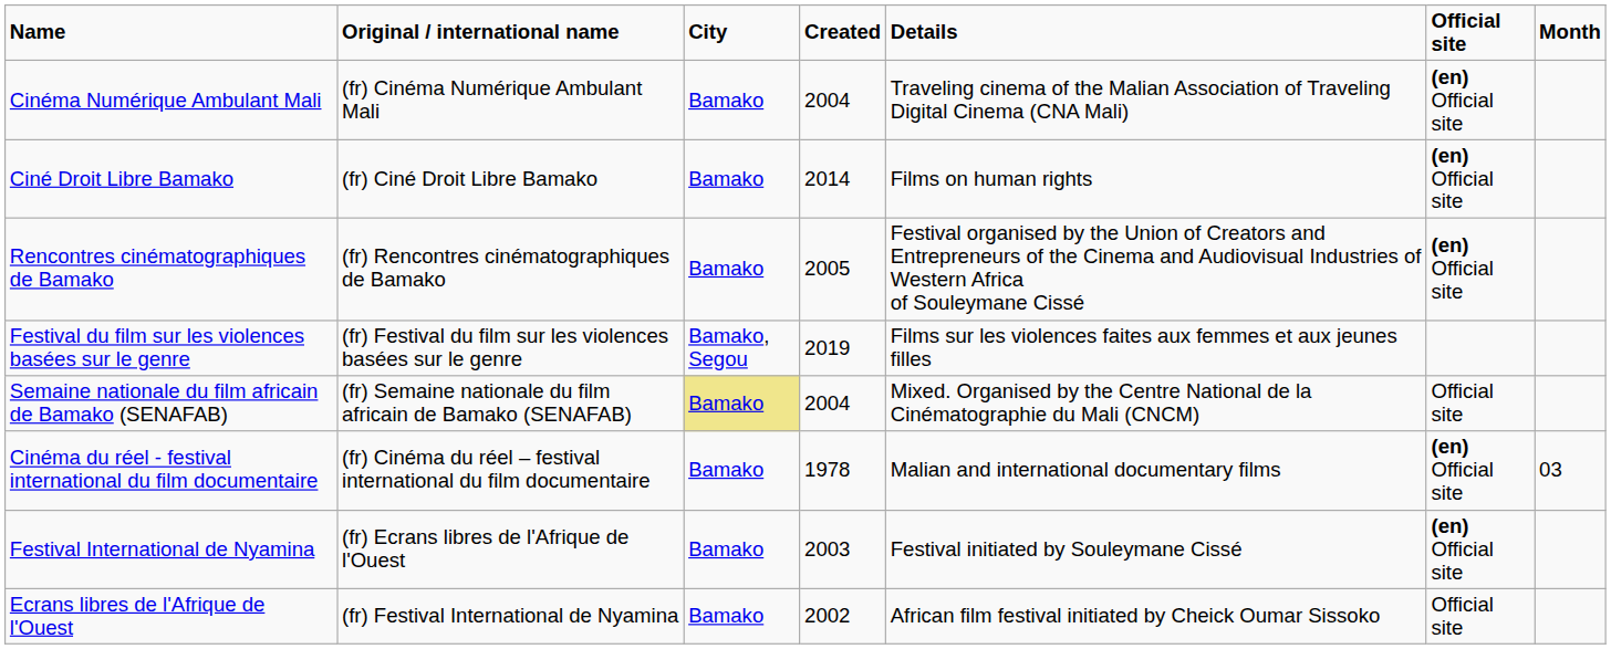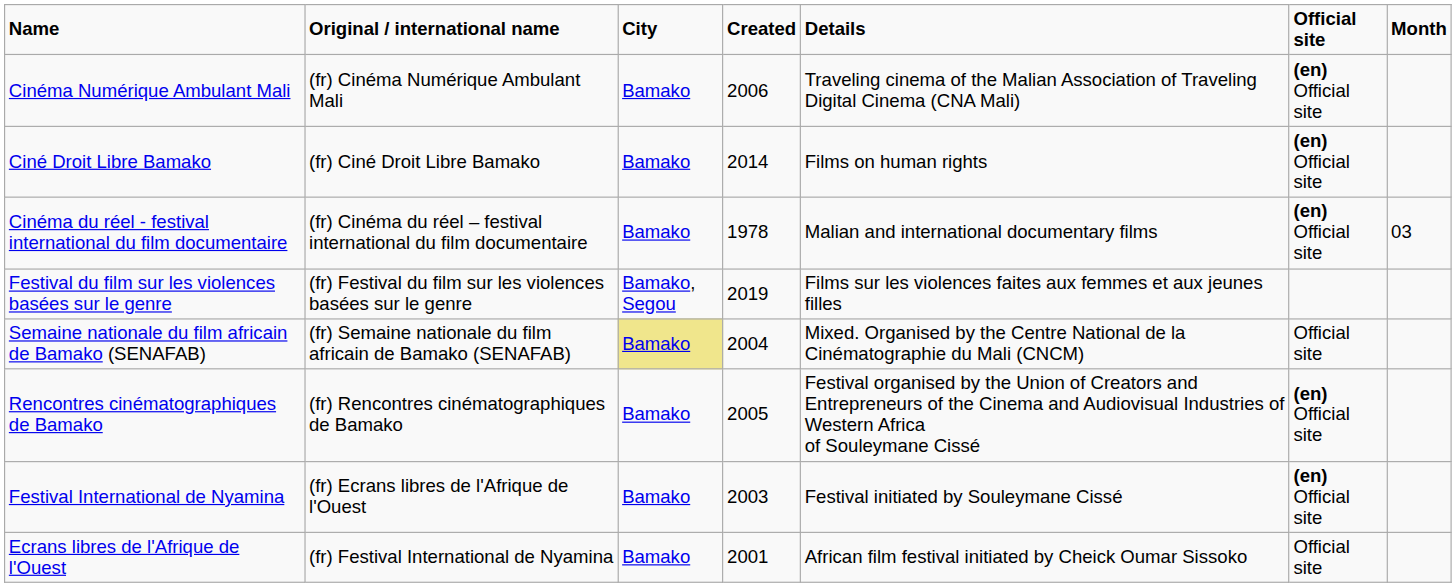 <table class="wikitable">
 <tr>
 <td><strong>Name</strong></td>
 <td><strong>Original / international name</strong></td>
 <td><strong>City</strong></td>
 <td><strong>Created</strong></td>
 <td><strong>Details</strong></td>
 <td><strong>Official site</strong></td>
 <td><strong>Month</strong></td>
 </tr>
 <tr>
 <td><a href='#'>Cinéma Numérique Ambulant Mali</a></td>
 <td>(fr) Cinéma Numérique Ambulant Mali</td>
 <td><a href='#'>Bamako</a></td>
-<td>2004</td>
+<td>2006</td>
 <td>Traveling cinema of the Malian Association of Traveling Digital Cinema (CNA Mali)</td>
 <td><strong>(en)</strong> Official site</td>
 <td></td>
 </tr>
 <tr>
 <td><a href='#'>Ciné Droit Libre Bamako</a></td>
 <td>(fr) Ciné Droit Libre Bamako</td>
 <td><a href='#'>Bamako</a></td>
 <td>2014</td>
 <td>Films on human rights</td>
 <td><strong>(en)</strong> Official site</td>
 <td></td>
 </tr>
 <tr>
-<td><a href='#'>Rencontres cinématographiques de Bamako</a></td>
-<td>(fr) Rencontres cinématographiques de Bamako</td>
+<td><a href='#'>Cinéma du réel - festival international du film documentaire</a></td>
+<td>(fr) Cinéma du réel – festival international du film documentaire</td>
 <td><a href='#'>Bamako</a></td>
-<td>2005</td>
-<td>Festival organised by the Union of Creators and Entrepreneurs of the Cinema and Audiovisual Industries of Western Africa<br>of Souleymane Cissé</td>
+<td>1978</td>
+<td>Malian and international documentary films</td>
 <td><strong>(en)</strong> Official site</td>
-<td></td>
+<td>03</td>
 </tr>
 <tr>
 <td><a href='#'>Festival du film sur les violences basées sur le genre</a></td>
 <td>(fr) Festival du film sur les violences basées sur le genre</td>
 <td><a href='#'>Bamako</a>, <a href='#'>Segou</a></td>
 <td>2019</td>
 <td>Films sur les violences faites aux femmes et aux jeunes filles</td>
 <td></td>
 <td></td>
 </tr>
 <tr>
 <td><a href='#'>Semaine nationale du film africain de Bamako</a> (SENAFAB)</td>
 <td>(fr) Semaine nationale du film africain de Bamako (SENAFAB)</td>
 <td style="background: khaki;"><a href='#'>Bamako</a></td>
 <td>2004</td>
 <td>Mixed. Organised by the Centre National de la Cinématographie du Mali (CNCM)</td>
 <td>Official site</td>
 <td></td>
 </tr>
 <tr>
-<td><a href='#'>Cinéma du réel - festival international du film documentaire</a></td>
-<td>(fr) Cinéma du réel – festival international du film documentaire</td>
+<td><a href='#'>Rencontres cinématographiques de Bamako</a></td>
+<td>(fr) Rencontres cinématographiques de Bamako</td>
 <td><a href='#'>Bamako</a></td>
-<td>1978</td>
-<td>Malian and international documentary films</td>
+<td>2005</td>
+<td>Festival organised by the Union of Creators and Entrepreneurs of the Cinema and Audiovisual Industries of Western Africa<br>of Souleymane Cissé</td>
 <td><strong>(en)</strong> Official site</td>
-<td>03</td>
+<td></td>
 </tr>
 <tr>
 <td><a href='#'>Festival International de Nyamina</a></td>
 <td>(fr) Ecrans libres de l'Afrique de l'Ouest</td>
 <td><a href='#'>Bamako</a></td>
 <td>2003</td>
 <td>Festival initiated by Souleymane Cissé</td>
 <td><strong>(en)</strong> Official site</td>
 <td></td>
 </tr>
 <tr>
 <td><a href='#'>Ecrans libres de l'Afrique de l'Ouest</a></td>
 <td>(fr) Festival International de Nyamina</td>
 <td><a href='#'>Bamako</a></td>
-<td>2002</td>
+<td>2001</td>
 <td>African film festival initiated by Cheick Oumar Sissoko</td>
 <td>Official site</td>
 <td></td>
 </tr>
 </table>
